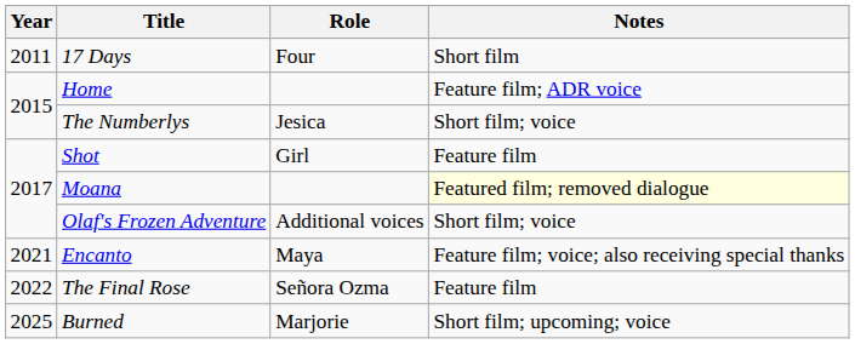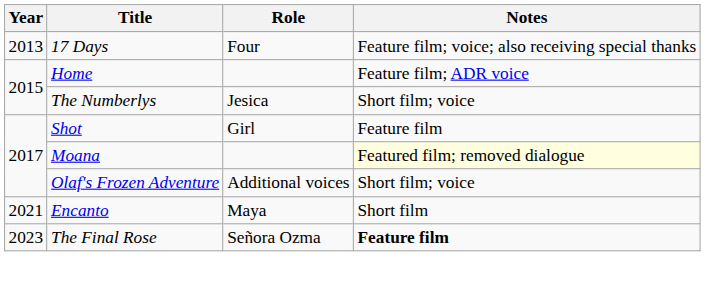 <table class="wikitable sortable">
 <tr>
 <th>Year</th>
 <th>Title</th>
 <th>Role</th>
 <th class="unsortable">Notes</th>
 </tr>
 <tr>
-<td>2011</td>
+<td>2013</td>
 <td><em>17 Days</em></td>
 <td>Four</td>
-<td>Short film</td>
+<td>Feature film; voice; also receiving special thanks</td>
 </tr>
 <tr>
 <td rowspan=2>2015</td>
 <td><em><a href='#'>Home</a></em></td>
 <td></td>
 <td>Feature film; <a href='#'>ADR voice</a></td>
 </tr>
 <tr>
 <td><em>The Numberlys</em></td>
 <td>Jesica</td>
 <td>Short film; voice</td>
 </tr>
 <tr>
 <td rowspan=3>2017</td>
 <td><em><a href='#'>Shot</a></em></td>
 <td>Girl</td>
 <td>Feature film</td>
 </tr>
 <tr>
 <td><em><a href='#'>Moana</a></em></td>
 <td></td>
 <td style="background: lightyellow;">Featured film; removed dialogue</td>
 </tr>
 <tr>
 <td><em><a href='#'>Olaf's Frozen Adventure</a></em></td>
 <td>Additional voices</td>
 <td>Short film; voice</td>
 </tr>
 <tr>
 <td>2021</td>
 <td><em><a href='#'>Encanto</a></em></td>
 <td>Maya</td>
-<td>Feature film; voice; also receiving special thanks</td>
+<td>Short film</td>
 </tr>
 <tr>
-<td>2022</td>
+<td>2023</td>
 <td><em>The Final Rose</em></td>
 <td>Señora Ozma</td>
-<td>Feature film</td>
-</tr>
-<tr>
-<td>2025</td>
-<td><em>Burned</em></td>
-<td>Marjorie</td>
-<td>Short film; upcoming; voice</td>
+<td><strong>Feature film</strong></td>
 </tr>
 </table>
